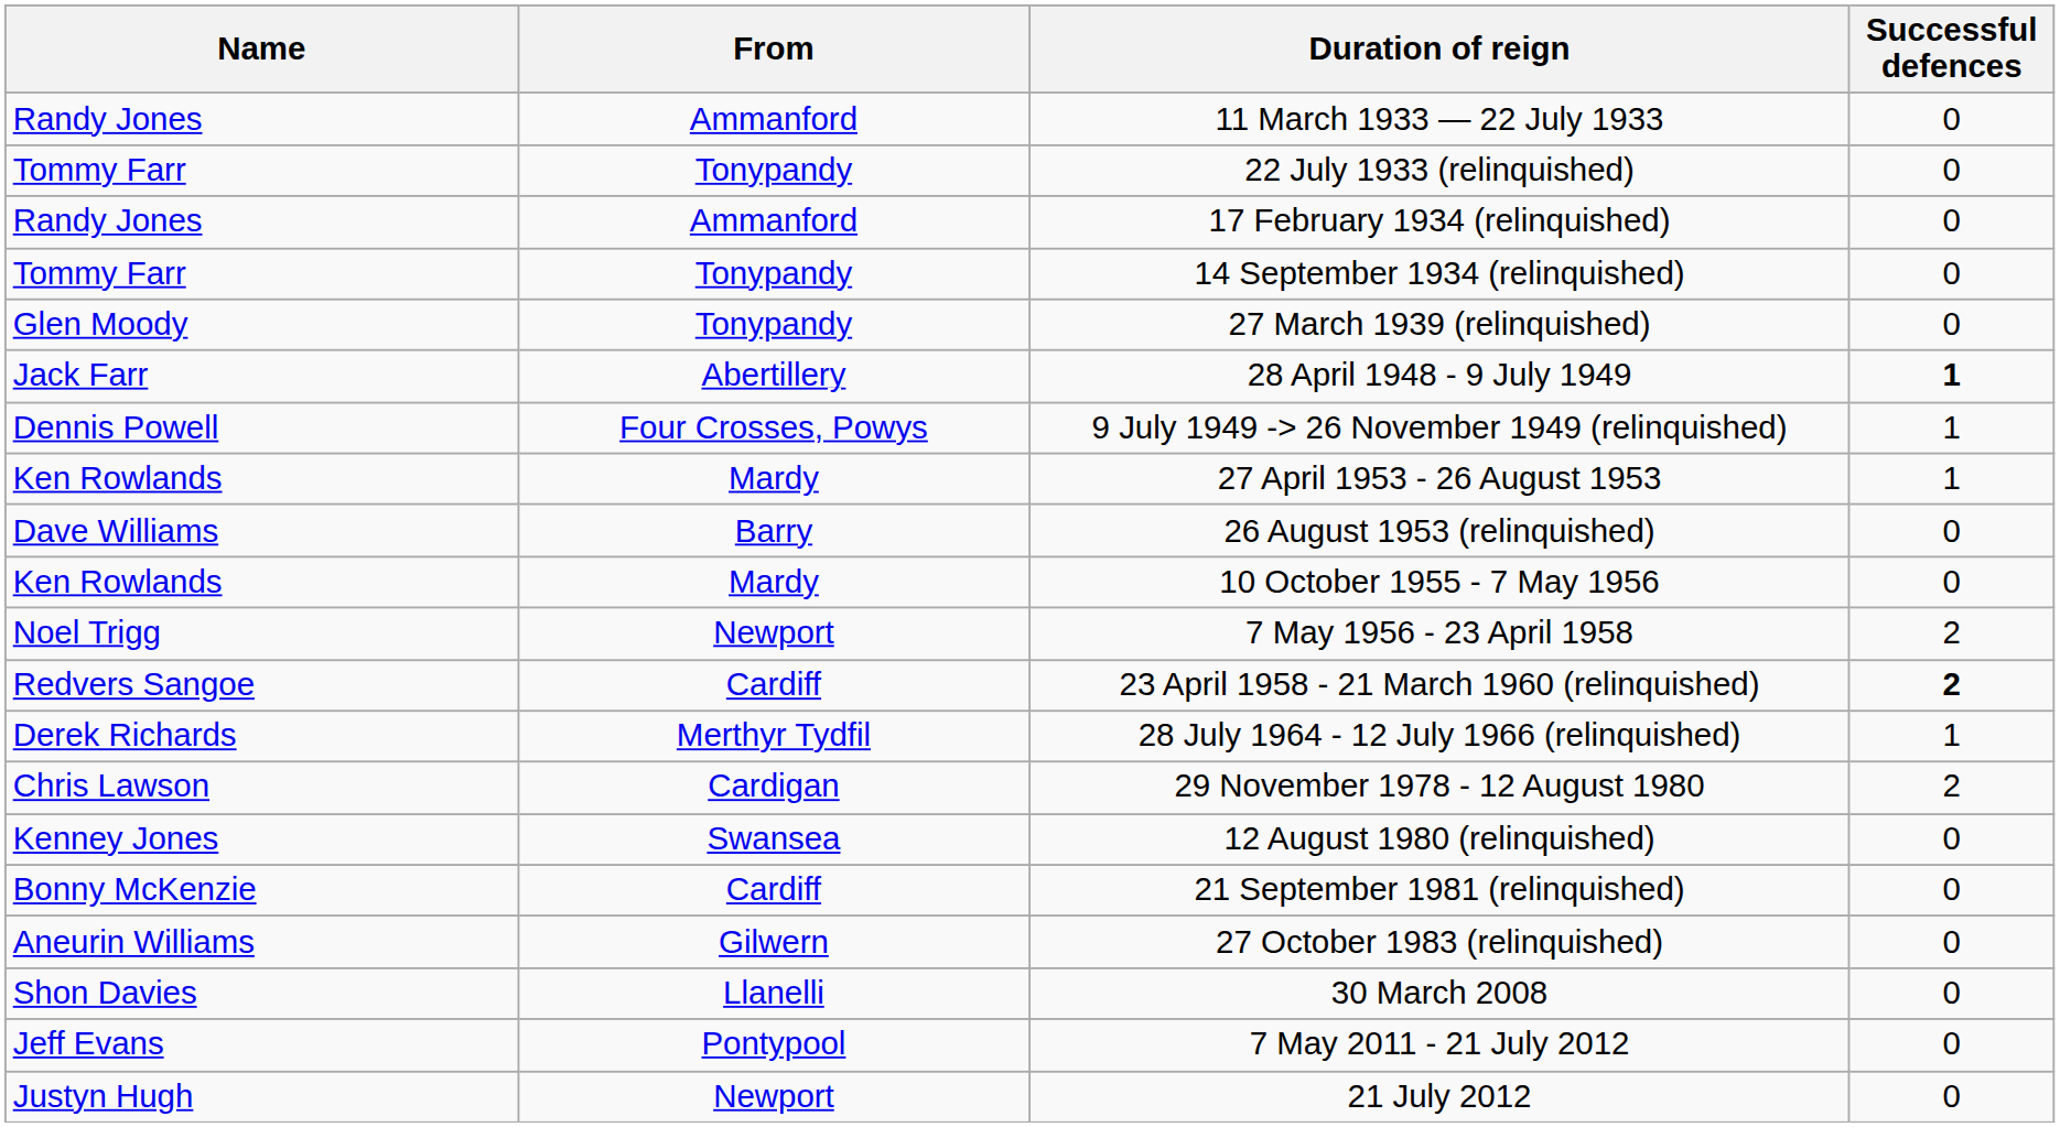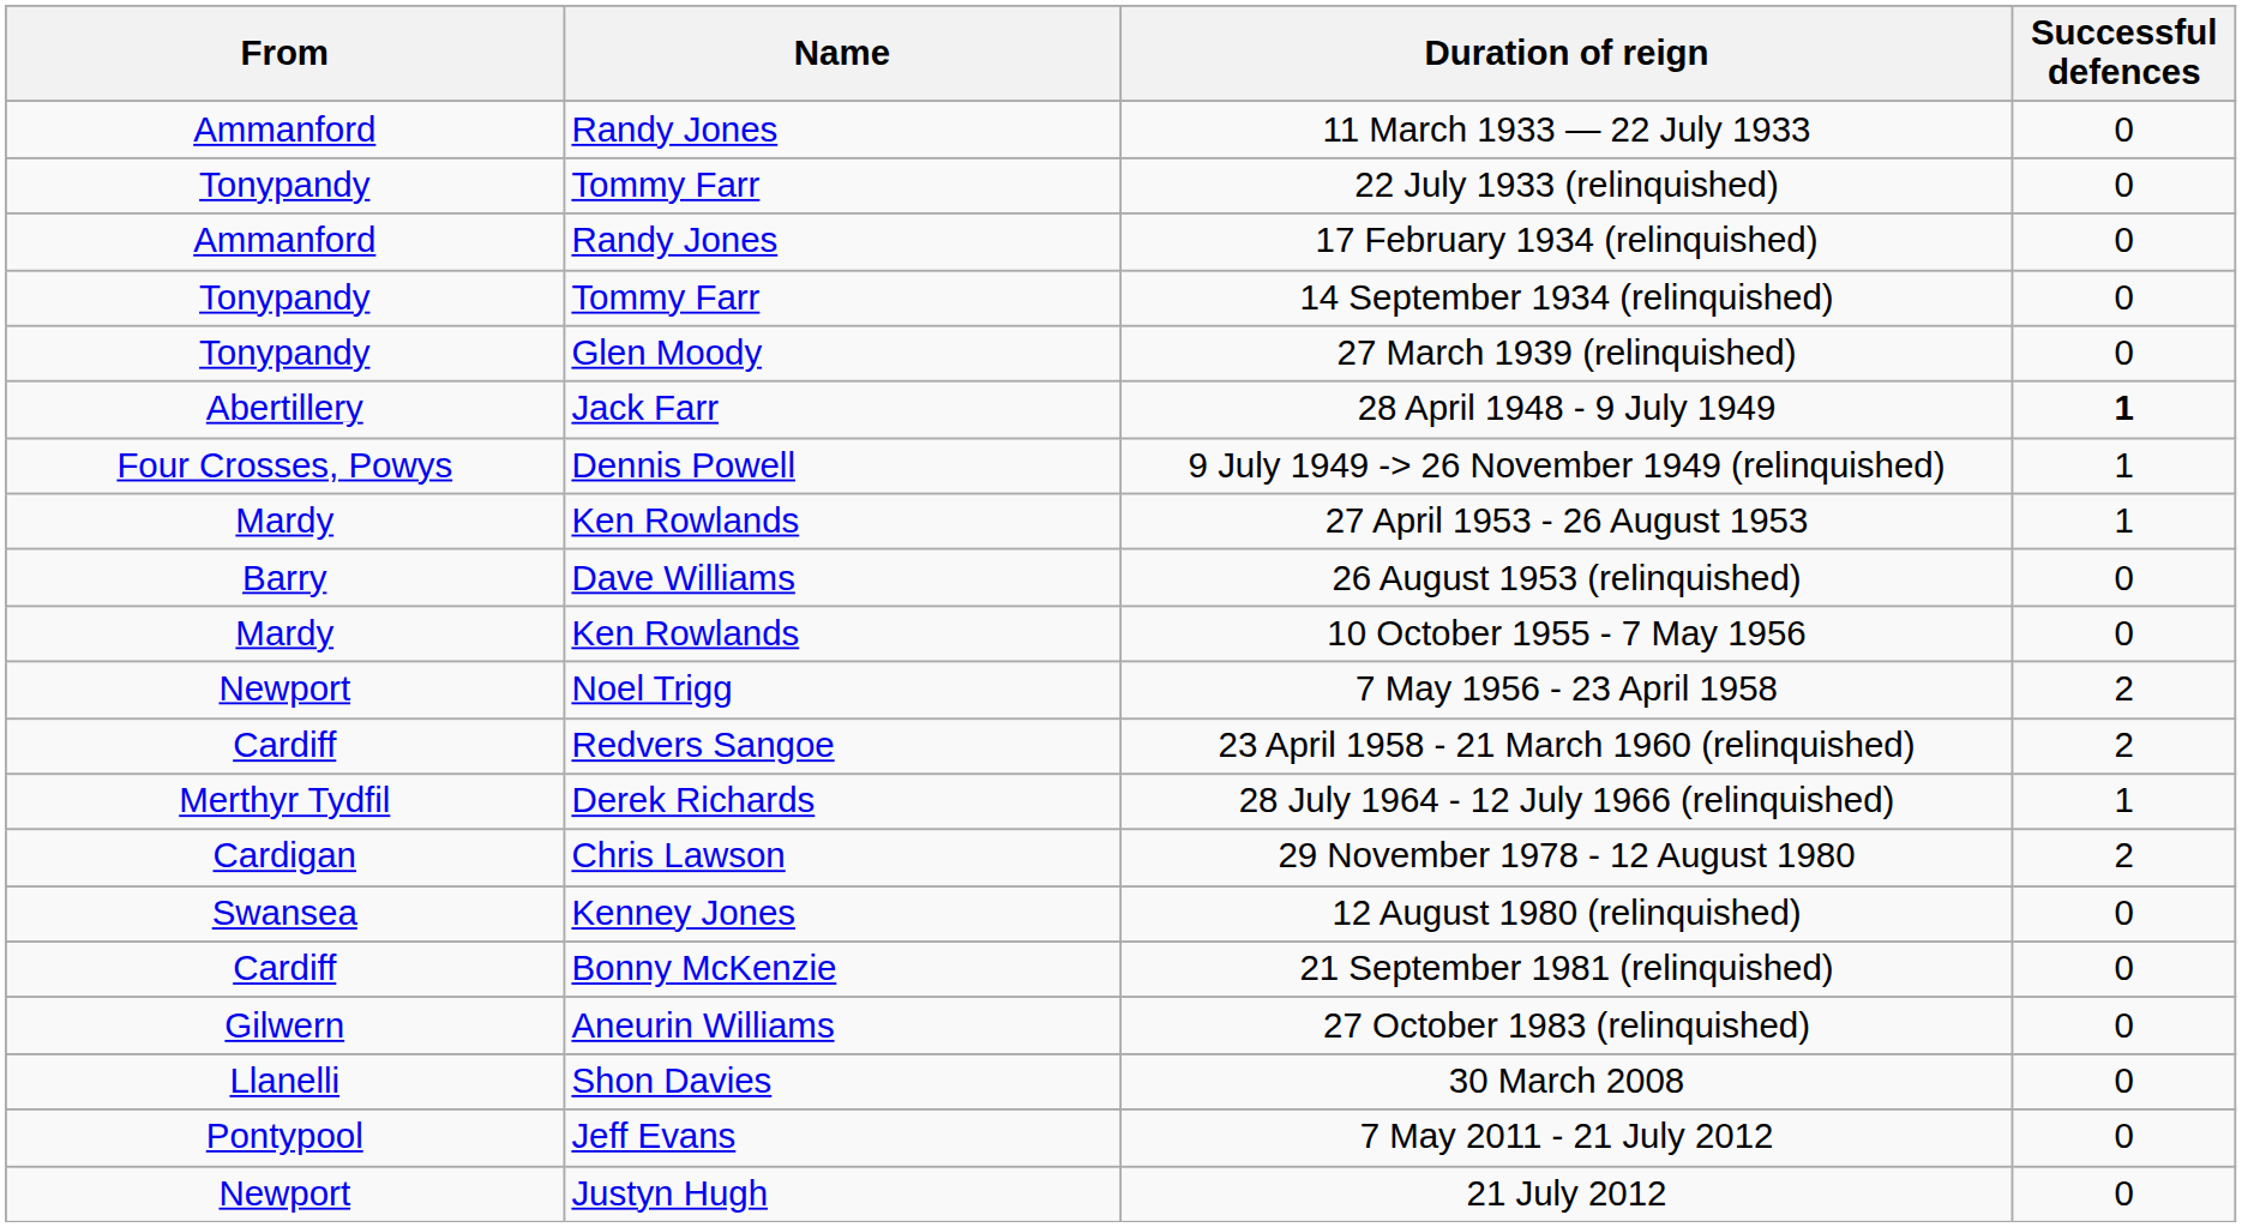 <table class="wikitable" style="width:80%;">
 <tr>
+<th style="width:25%;">From</th>
 <th style="width:25%;">Name</th>
-<th style="width:25%;">From</th>
 <th style="width:40%;">Duration of reign</th>
 <th style="width:10%;">Successful defences</th>
 </tr>
 <tr align=center>
+<td><a href='#'>Ammanford</a></td>
 <td align=left><a href='#'>Randy Jones</a></td>
-<td><a href='#'>Ammanford</a></td>
 <td>11 March 1933 — 22 July 1933</td>
 <td>0</td>
 </tr>
 <tr align=center>
+<td><a href='#'>Tonypandy</a></td>
 <td align=left><a href='#'>Tommy Farr</a></td>
-<td><a href='#'>Tonypandy</a></td>
 <td>22 July 1933 (relinquished)</td>
 <td>0</td>
 </tr>
 <tr align=center>
+<td><a href='#'>Ammanford</a></td>
 <td align=left><a href='#'>Randy Jones</a></td>
-<td><a href='#'>Ammanford</a></td>
 <td>17 February 1934 (relinquished)</td>
 <td>0</td>
 </tr>
 <tr align=center>
+<td><a href='#'>Tonypandy</a></td>
 <td align=left><a href='#'>Tommy Farr</a></td>
-<td><a href='#'>Tonypandy</a></td>
 <td>14 September 1934 (relinquished)</td>
 <td>0</td>
 </tr>
 <tr align=center>
+<td><a href='#'>Tonypandy</a></td>
 <td align=left><a href='#'>Glen Moody</a></td>
-<td><a href='#'>Tonypandy</a></td>
 <td>27 March 1939 (relinquished)</td>
 <td>0</td>
 </tr>
 <tr align=center>
+<td><a href='#'>Abertillery</a></td>
 <td align=left><a href='#'>Jack Farr</a></td>
-<td><a href='#'>Abertillery</a></td>
 <td>28 April 1948 - 9 July 1949</td>
 <td><strong>1</strong></td>
 </tr>
 <tr align=center>
+<td><a href='#'>Four Crosses, Powys</a></td>
 <td align=left><a href='#'>Dennis Powell</a></td>
-<td><a href='#'>Four Crosses, Powys</a></td>
 <td>9 July 1949 -> 26 November 1949 (relinquished)</td>
 <td>1</td>
 </tr>
 <tr align=center>
+<td><a href='#'>Mardy</a></td>
 <td align=left><a href='#'>Ken Rowlands</a></td>
-<td><a href='#'>Mardy</a></td>
 <td>27 April 1953 - 26 August 1953</td>
 <td>1</td>
 </tr>
 <tr align=center>
+<td><a href='#'>Barry</a></td>
 <td align=left><a href='#'>Dave Williams</a></td>
-<td><a href='#'>Barry</a></td>
 <td>26 August 1953 (relinquished)</td>
 <td>0</td>
 </tr>
 <tr align=center>
+<td><a href='#'>Mardy</a></td>
 <td align=left><a href='#'>Ken Rowlands</a></td>
-<td><a href='#'>Mardy</a></td>
 <td>10 October 1955 - 7 May 1956</td>
 <td>0</td>
 </tr>
 <tr align=center>
+<td><a href='#'>Newport</a></td>
 <td align=left><a href='#'>Noel Trigg</a></td>
-<td><a href='#'>Newport</a></td>
 <td>7 May 1956 - 23 April 1958</td>
 <td>2</td>
 </tr>
 <tr align=center>
+<td><a href='#'>Cardiff</a></td>
 <td align=left><a href='#'>Redvers Sangoe</a></td>
-<td><a href='#'>Cardiff</a></td>
 <td>23 April 1958 - 21 March 1960 (relinquished)</td>
-<td><strong>2</strong></td>
+<td>2</td>
 </tr>
 <tr align=center>
+<td><a href='#'>Merthyr Tydfil</a></td>
 <td align=left><a href='#'>Derek Richards</a></td>
-<td><a href='#'>Merthyr Tydfil</a></td>
 <td>28 July 1964 - 12 July 1966 (relinquished)</td>
 <td>1</td>
 </tr>
 <tr align=center>
+<td><a href='#'>Cardigan</a></td>
 <td align=left><a href='#'>Chris Lawson</a></td>
-<td><a href='#'>Cardigan</a></td>
 <td>29 November 1978 - 12 August 1980</td>
 <td>2</td>
 </tr>
 <tr align=center>
+<td><a href='#'>Swansea</a></td>
 <td align=left><a href='#'>Kenney Jones</a></td>
-<td><a href='#'>Swansea</a></td>
 <td>12 August 1980 (relinquished)</td>
 <td>0</td>
 </tr>
 <tr align=center>
+<td><a href='#'>Cardiff</a></td>
 <td align=left><a href='#'>Bonny McKenzie</a></td>
-<td><a href='#'>Cardiff</a></td>
 <td>21 September 1981 (relinquished)</td>
 <td>0</td>
 </tr>
 <tr align=center>
+<td><a href='#'>Gilwern</a></td>
 <td align=left><a href='#'>Aneurin Williams</a></td>
-<td><a href='#'>Gilwern</a></td>
 <td>27 October 1983 (relinquished)</td>
 <td>0</td>
 </tr>
 <tr align=center>
+<td><a href='#'>Llanelli</a></td>
 <td align=left><a href='#'>Shon Davies</a></td>
-<td><a href='#'>Llanelli</a></td>
 <td>30 March 2008</td>
 <td>0</td>
 </tr>
 <tr align=center>
+<td><a href='#'>Pontypool</a></td>
 <td align=left><a href='#'>Jeff Evans</a></td>
-<td><a href='#'>Pontypool</a></td>
 <td>7 May 2011 - 21 July 2012</td>
 <td>0</td>
 </tr>
 <tr align=center>
+<td><a href='#'>Newport</a></td>
 <td align=left><a href='#'>Justyn Hugh</a></td>
-<td><a href='#'>Newport</a></td>
 <td>21 July 2012</td>
 <td>0</td>
 </tr>
 </table>
